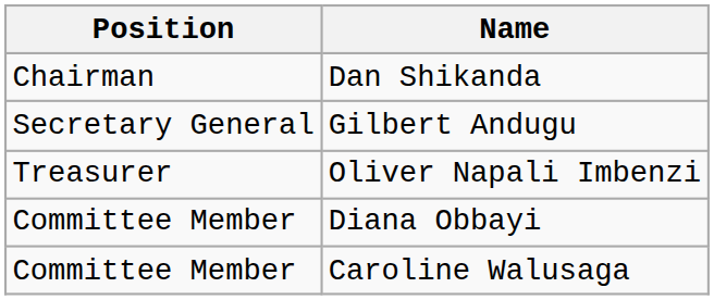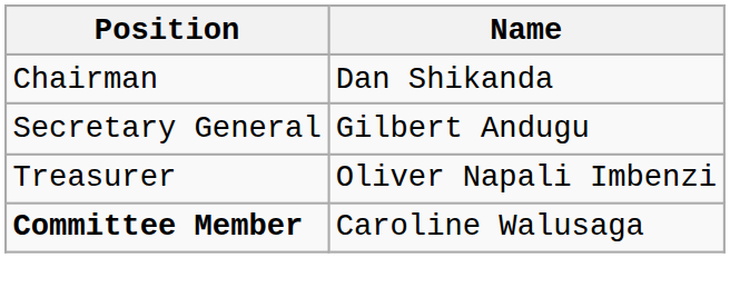 <table class="wikitable">
 <tr>
 <th>Position</th>
 <th>Name</th>
 </tr>
 <tr>
 <td>Chairman</td>
 <td> Dan Shikanda</td>
 </tr>
 <tr>
 <td>Secretary General</td>
 <td> Gilbert Andugu</td>
 </tr>
 <tr>
 <td>Treasurer</td>
 <td> Oliver Napali Imbenzi</td>
 </tr>
 <tr>
-<td>Committee Member</td>
-<td> Diana Obbayi</td>
-</tr>
-<tr>
-<td>Committee Member</td>
+<td><strong>Committee Member</strong></td>
 <td> Caroline Walusaga</td>
 </tr>
 </table>
